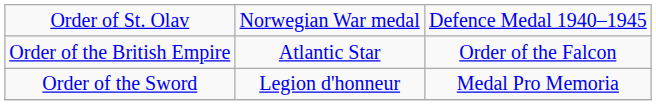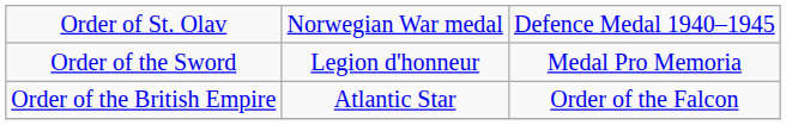 <table class="wikitable" style="margin:1em auto; text-align:center;">
 <tr>
 <td><a href='#'>Order of St. Olav</a></td>
 <td><a href='#'>Norwegian War medal</a></td>
 <td><a href='#'>Defence Medal 1940–1945</a></td>
 </tr>
 <tr>
+<td><a href='#'>Order of the Sword</a></td>
+<td><a href='#'>Legion d'honneur</a></td>
+<td><a href='#'>Medal Pro Memoria</a></td>
+</tr>
+<tr>
 <td><a href='#'>Order of the British Empire</a></td>
 <td><a href='#'>Atlantic Star</a></td>
 <td><a href='#'>Order of the Falcon</a></td>
 </tr>
 <tr>
-<td><a href='#'>Order of the Sword</a></td>
-<td><a href='#'>Legion d'honneur</a></td>
-<td><a href='#'>Medal Pro Memoria</a></td>
-</tr>
-<tr>
 </tr>
 </table>
